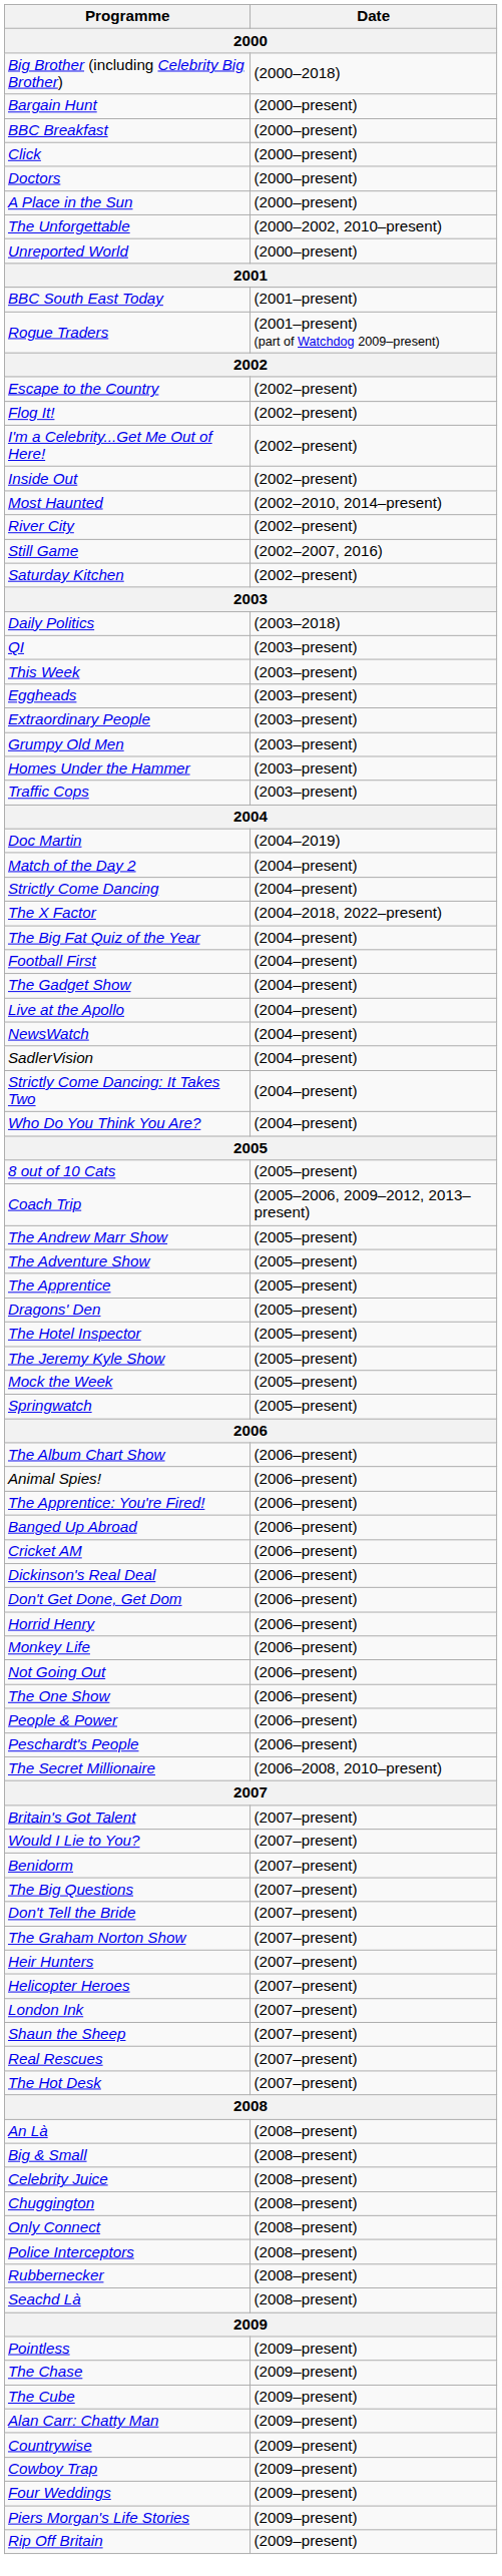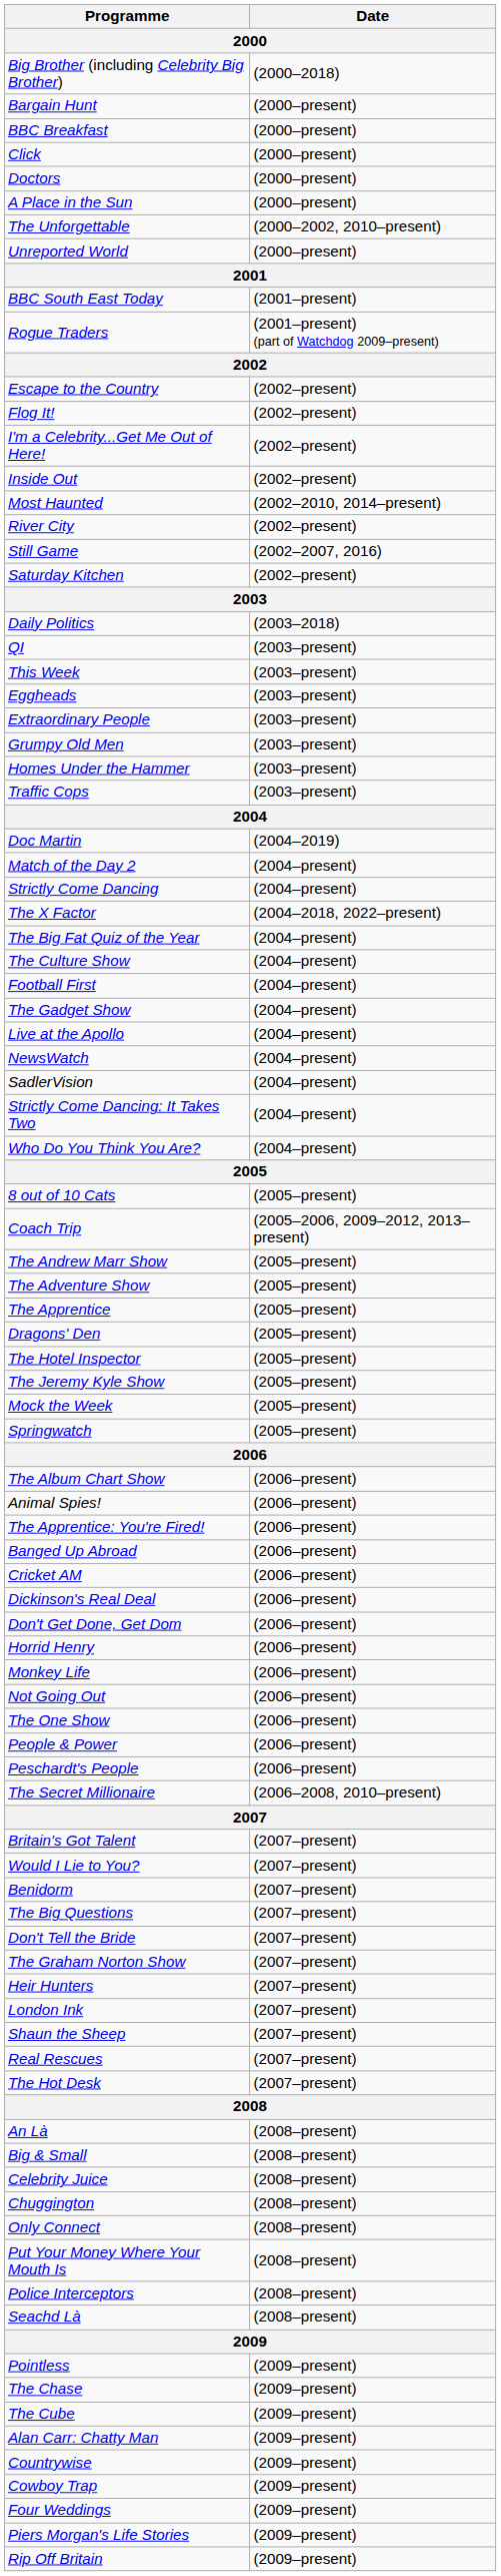 <table class="wikitable">
 <tr>
 <th width=251>Programme</th>
 <th width=251>Date</th>
 </tr>
 <tr>
 <th colspan=2>2000</th>
 </tr>
 <tr>
 <td><em><a href='#'>Big Brother</a></em> (including <em><a href='#'>Celebrity Big Brother</a></em>)</td>
 <td>(2000–2018)</td>
 </tr>
 <tr>
 <td><em><a href='#'>Bargain Hunt</a></em></td>
 <td>(2000–present)</td>
 </tr>
 <tr>
 <td><em><a href='#'>BBC Breakfast</a></em></td>
 <td>(2000–present)</td>
 </tr>
 <tr>
 <td><em><a href='#'>Click</a></em></td>
 <td>(2000–present)</td>
 </tr>
 <tr>
 <td><em><a href='#'>Doctors</a></em></td>
 <td>(2000–present)</td>
 </tr>
 <tr>
 <td><em><a href='#'>A Place in the Sun</a></em></td>
 <td>(2000–present)</td>
 </tr>
 <tr |->
 <td><em><a href='#'>The Unforgettable</a></em></td>
 <td>(2000–2002, 2010–present)</td>
 </tr>
 <tr>
 <td><em><a href='#'>Unreported World</a></em></td>
 <td>(2000–present)</td>
 </tr>
 <tr>
 <th colspan=2>2001</th>
 </tr>
 <tr>
 <td><em><a href='#'>BBC South East Today</a></em></td>
 <td>(2001–present)</td>
 </tr>
 <tr>
 <td><em><a href='#'>Rogue Traders</a></em></td>
 <td>(2001–present)<br><small>(part of <a href='#'>Watchdog</a> 2009–present)</small></td>
 </tr>
 <tr>
 <th colspan=2>2002</th>
 </tr>
 <tr>
 <td><em><a href='#'>Escape to the Country</a></em></td>
 <td>(2002–present)</td>
 </tr>
 <tr>
 <td><em><a href='#'>Flog It!</a></em></td>
 <td>(2002–present)</td>
 </tr>
 <tr>
 <td><em><a href='#'>I'm a Celebrity...Get Me Out of Here!</a></em></td>
 <td>(2002–present)</td>
 </tr>
 <tr>
 <td><em><a href='#'>Inside Out</a></em></td>
 <td>(2002–present)</td>
 </tr>
 <tr>
 <td><em><a href='#'>Most Haunted</a></em></td>
 <td>(2002–2010, 2014–present)</td>
 </tr>
 <tr>
 <td><em><a href='#'>River City</a></em></td>
 <td>(2002–present)</td>
 </tr>
 <tr>
 <td><em><a href='#'>Still Game</a></em></td>
 <td>(2002–2007, 2016)</td>
 </tr>
 <tr>
 <td><em><a href='#'>Saturday Kitchen</a></em></td>
 <td>(2002–present)</td>
 </tr>
 <tr>
 <th colspan=2>2003</th>
 </tr>
 <tr>
 <td><em><a href='#'>Daily Politics</a></em></td>
 <td>(2003–2018)</td>
 </tr>
 <tr>
 <td><em><a href='#'>QI</a></em></td>
 <td>(2003–present)</td>
 </tr>
 <tr>
 <td><em><a href='#'>This Week</a></em></td>
 <td>(2003–present)</td>
 </tr>
 <tr>
 <td><em><a href='#'>Eggheads</a></em></td>
 <td>(2003–present)</td>
 </tr>
 <tr>
 <td><em><a href='#'>Extraordinary People</a></em></td>
 <td>(2003–present)</td>
 </tr>
 <tr>
 <td><em><a href='#'>Grumpy Old Men</a></em></td>
 <td>(2003–present)</td>
 </tr>
 <tr>
 <td><em><a href='#'>Homes Under the Hammer</a></em></td>
 <td>(2003–present)</td>
 </tr>
 <tr>
 <td><em><a href='#'>Traffic Cops</a></em></td>
 <td>(2003–present)</td>
 </tr>
 <tr>
 <th colspan=2>2004</th>
 </tr>
 <tr>
 <td><em><a href='#'>Doc Martin</a></em></td>
 <td>(2004–2019)</td>
 </tr>
 <tr>
 <td><em><a href='#'>Match of the Day 2</a></em></td>
 <td>(2004–present)</td>
 </tr>
 <tr>
 <td><em><a href='#'>Strictly Come Dancing</a></em></td>
 <td>(2004–present)</td>
 </tr>
 <tr>
 <td><em><a href='#'>The X Factor</a></em></td>
 <td>(2004–2018, 2022–present)</td>
 </tr>
 <tr>
 <td><em><a href='#'>The Big Fat Quiz of the Year</a></em></td>
+<td>(2004–present)</td>
+</tr>
+<tr>
+<td><em><a href='#'>The Culture Show</a></em></td>
 <td>(2004–present)</td>
 </tr>
 <tr>
 <td><em><a href='#'>Football First</a></em></td>
 <td>(2004–present)</td>
 </tr>
 <tr>
 <td><em><a href='#'>The Gadget Show</a></em></td>
 <td>(2004–present)</td>
 </tr>
 <tr>
 <td><em><a href='#'>Live at the Apollo</a></em></td>
 <td>(2004–present)</td>
 </tr>
 <tr>
 <td><em><a href='#'>NewsWatch</a></em></td>
 <td>(2004–present)</td>
 </tr>
 <tr>
 <td><em>SadlerVision</em></td>
 <td>(2004–present)</td>
 </tr>
 <tr>
 <td><em><a href='#'>Strictly Come Dancing: It Takes Two</a></em></td>
 <td>(2004–present)</td>
 </tr>
 <tr>
 <td><em><a href='#'>Who Do You Think You Are?</a></em></td>
 <td>(2004–present)</td>
 </tr>
 <tr>
 <th colspan=2>2005</th>
 </tr>
 <tr>
 <td><em><a href='#'>8 out of 10 Cats</a></em></td>
 <td>(2005–present)</td>
 </tr>
 <tr>
 <td><em><a href='#'>Coach Trip</a></em></td>
 <td>(2005–2006, 2009–2012, 2013–present)</td>
 </tr>
 <tr>
 <td><em><a href='#'>The Andrew Marr Show</a></em></td>
 <td>(2005–present)</td>
 </tr>
 <tr>
 <td><em><a href='#'>The Adventure Show</a></em></td>
 <td>(2005–present)</td>
 </tr>
 <tr>
 <td><em><a href='#'>The Apprentice</a></em></td>
 <td>(2005–present)</td>
 </tr>
 <tr>
 <td><em><a href='#'>Dragons' Den</a></em></td>
 <td>(2005–present)</td>
 </tr>
 <tr>
 <td><em><a href='#'>The Hotel Inspector</a></em></td>
 <td>(2005–present)</td>
 </tr>
 <tr>
 <td><em><a href='#'>The Jeremy Kyle Show</a></em></td>
 <td>(2005–present)</td>
 </tr>
 <tr>
 <td><em><a href='#'>Mock the Week</a></em></td>
 <td>(2005–present)</td>
 </tr>
 <tr>
 <td><em><a href='#'>Springwatch</a></em></td>
 <td>(2005–present)</td>
 </tr>
 <tr>
 <th colspan=2>2006</th>
 </tr>
 <tr>
 <td><em><a href='#'>The Album Chart Show</a></em></td>
 <td>(2006–present)</td>
 </tr>
 <tr>
 <td><em>Animal Spies!</em></td>
 <td>(2006–present)</td>
 </tr>
 <tr>
 <td><em><a href='#'>The Apprentice: You're Fired!</a></em></td>
 <td>(2006–present)</td>
 </tr>
 <tr>
 <td><em><a href='#'>Banged Up Abroad</a></em></td>
 <td>(2006–present)</td>
 </tr>
 <tr>
 <td><em><a href='#'>Cricket AM</a></em></td>
 <td>(2006–present)</td>
 </tr>
 <tr>
 <td><em><a href='#'>Dickinson's Real Deal</a></em></td>
 <td>(2006–present)</td>
 </tr>
 <tr>
 <td><em><a href='#'>Don't Get Done, Get Dom</a></em></td>
 <td>(2006–present)</td>
 </tr>
 <tr>
 <td><em><a href='#'>Horrid Henry</a></em></td>
 <td>(2006–present)</td>
 </tr>
 <tr>
 <td><em><a href='#'>Monkey Life</a></em></td>
 <td>(2006–present)</td>
 </tr>
 <tr>
 <td><em><a href='#'>Not Going Out</a></em></td>
 <td>(2006–present)</td>
 </tr>
 <tr>
 <td><em><a href='#'>The One Show</a></em></td>
 <td>(2006–present)</td>
 </tr>
 <tr>
 <td><em><a href='#'>People & Power</a></em></td>
 <td>(2006–present)</td>
 </tr>
 <tr>
 <td><em><a href='#'>Peschardt's People</a></em></td>
 <td>(2006–present)</td>
 </tr>
 <tr>
 <td><em><a href='#'>The Secret Millionaire</a></em></td>
 <td>(2006–2008, 2010–present)</td>
 </tr>
 <tr>
 <th colspan=2>2007</th>
 </tr>
 <tr>
 <td><em><a href='#'>Britain's Got Talent</a></em></td>
 <td>(2007–present)</td>
 </tr>
 <tr>
 <td><em><a href='#'>Would I Lie to You?</a></em></td>
 <td>(2007–present)</td>
 </tr>
 <tr>
 <td><em><a href='#'>Benidorm</a></em></td>
 <td>(2007–present)</td>
 </tr>
 <tr>
 <td><em><a href='#'>The Big Questions</a></em></td>
 <td>(2007–present)</td>
 </tr>
 <tr>
 <td><em><a href='#'>Don't Tell the Bride</a></em></td>
 <td>(2007–present)</td>
 </tr>
 <tr>
 <td><em><a href='#'>The Graham Norton Show</a></em></td>
 <td>(2007–present)</td>
 </tr>
 <tr>
 <td><em><a href='#'>Heir Hunters</a></em></td>
 <td>(2007–present)</td>
 </tr>
 <tr>
-<td><em><a href='#'>Helicopter Heroes</a></em></td>
-<td>(2007–present)</td>
-</tr>
-<tr>
 <td><em><a href='#'>London Ink</a></em></td>
 <td>(2007–present)</td>
 </tr>
 <tr>
 <td><em><a href='#'>Shaun the Sheep</a></em></td>
 <td>(2007–present)</td>
 </tr>
 <tr>
 <td><em><a href='#'>Real Rescues</a></em></td>
 <td>(2007–present)</td>
 </tr>
 <tr>
 <td><em><a href='#'>The Hot Desk</a></em></td>
 <td>(2007–present)</td>
 </tr>
 <tr>
 <th colspan=2>2008</th>
 </tr>
 <tr>
 <td><em><a href='#'>An Là</a></em></td>
 <td>(2008–present)</td>
 </tr>
 <tr>
 <td><em><a href='#'>Big & Small</a></em></td>
 <td>(2008–present)</td>
 </tr>
 <tr>
 <td><em><a href='#'>Celebrity Juice</a></em></td>
 <td>(2008–present)</td>
 </tr>
 <tr>
 <td><em><a href='#'>Chuggington</a></em></td>
 <td>(2008–present)</td>
 </tr>
 <tr>
 <td><em><a href='#'>Only Connect</a></em></td>
 <td>(2008–present)</td>
 </tr>
 <tr>
-<td><em><a href='#'>Police Interceptors</a></em></td>
+<td><em><a href='#'>Put Your Money Where Your Mouth Is</a></em></td>
 <td>(2008–present)</td>
 </tr>
 <tr>
-<td><em><a href='#'>Rubbernecker</a></em></td>
+<td><em><a href='#'>Police Interceptors</a></em></td>
 <td>(2008–present)</td>
 </tr>
 <tr>
 <td><em><a href='#'>Seachd Là</a></em></td>
 <td>(2008–present)</td>
 </tr>
 <tr>
 <th colspan=2>2009</th>
 </tr>
 <tr>
 <td><em><a href='#'>Pointless</a></em></td>
 <td>(2009–present)</td>
 </tr>
 <tr>
 <td><em><a href='#'>The Chase</a></em></td>
 <td>(2009–present)</td>
 </tr>
 <tr>
 <td><em><a href='#'>The Cube</a></em></td>
 <td>(2009–present)</td>
 </tr>
 <tr>
 <td><em><a href='#'>Alan Carr: Chatty Man</a></em></td>
 <td>(2009–present)</td>
 </tr>
 <tr>
 <td><em><a href='#'>Countrywise</a></em></td>
 <td>(2009–present)</td>
 </tr>
 <tr>
 <td><em><a href='#'>Cowboy Trap</a></em></td>
 <td>(2009–present)</td>
 </tr>
 <tr>
 <td><em><a href='#'>Four Weddings</a></em></td>
 <td>(2009–present)</td>
 </tr>
 <tr>
 <td><em><a href='#'>Piers Morgan's Life Stories</a></em></td>
 <td>(2009–present)</td>
 </tr>
 <tr>
 <td><em><a href='#'>Rip Off Britain</a></em></td>
 <td>(2009–present)</td>
 </tr>
 </table>
